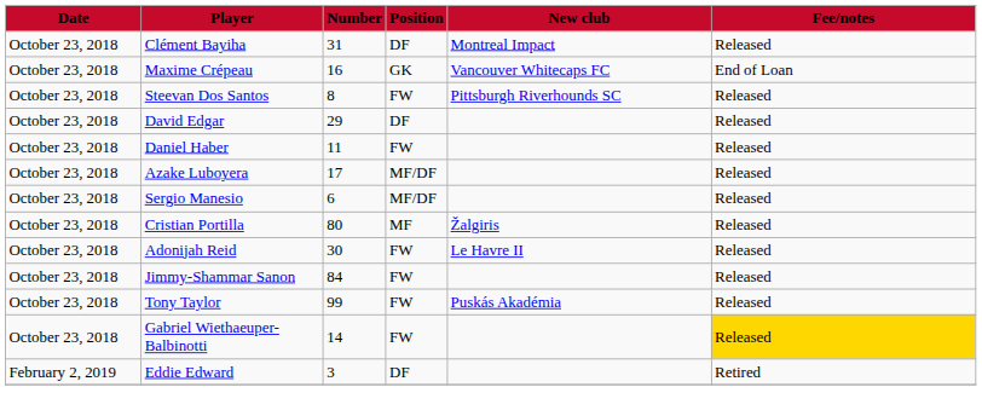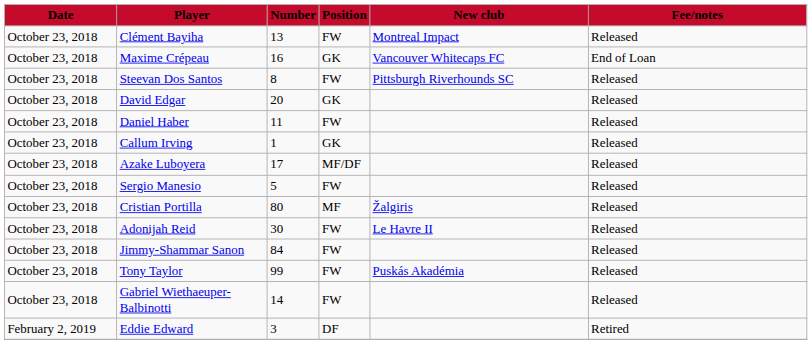 <table class="wikitable" style="text-align:left; font-size:95%;">
 <tr>
 <th style="background:#C50A2C; color:#black; width:125px;">Date</th>
 <th style="background:#C50A2C; color:#black; width:170px;">Player</th>
 <th style="background:#C50A2C; color:#black; width:50px;">Number</th>
 <th style="background:#C50A2C; color:#black; width:50px;">Position</th>
 <th style="background:#C50A2C; color:#black; width:250px;">New club</th>
 <th style="background:#C50A2C; color:#black; width:250px;">Fee/notes</th>
 </tr>
 <tr>
 <td>October 23, 2018</td>
 <td> <a href='#'>Clément Bayiha</a></td>
-<td>31</td>
-<td>DF</td>
+<td>13</td>
+<td>FW</td>
 <td> <a href='#'>Montreal Impact</a></td>
 <td>Released</td>
 </tr>
 <tr>
 <td>October 23, 2018</td>
 <td> <a href='#'>Maxime Crépeau</a></td>
 <td>16</td>
 <td>GK</td>
 <td> <a href='#'>Vancouver Whitecaps FC</a></td>
 <td>End of Loan</td>
 </tr>
 <tr>
 <td>October 23, 2018</td>
 <td> <a href='#'>Steevan Dos Santos</a></td>
 <td>8</td>
 <td>FW</td>
 <td> <a href='#'>Pittsburgh Riverhounds SC</a></td>
 <td>Released</td>
 </tr>
 <tr>
 <td>October 23, 2018</td>
 <td> <a href='#'>David Edgar</a></td>
-<td>29</td>
-<td>DF</td>
+<td>20</td>
+<td>GK</td>
 <td></td>
 <td>Released</td>
 </tr>
 <tr>
 <td>October 23, 2018</td>
 <td> <a href='#'>Daniel Haber</a></td>
 <td>11</td>
 <td>FW</td>
+<td></td>
+<td>Released</td>
+</tr>
+<tr>
+<td>October 23, 2018</td>
+<td> <a href='#'>Callum Irving</a></td>
+<td>1</td>
+<td>GK</td>
 <td></td>
 <td>Released</td>
 </tr>
 <tr>
 <td>October 23, 2018</td>
 <td> <a href='#'>Azake Luboyera</a></td>
 <td>17</td>
 <td>MF/DF</td>
 <td></td>
 <td>Released</td>
 </tr>
 <tr>
 <td>October 23, 2018</td>
 <td> <a href='#'>Sergio Manesio</a></td>
-<td>6</td>
-<td>MF/DF</td>
+<td>5</td>
+<td>FW</td>
 <td></td>
 <td>Released</td>
 </tr>
 <tr>
 <td>October 23, 2018</td>
 <td> <a href='#'>Cristian Portilla</a></td>
 <td>80</td>
 <td>MF</td>
 <td> <a href='#'>Žalgiris</a></td>
 <td>Released</td>
 </tr>
 <tr>
 <td>October 23, 2018</td>
 <td> <a href='#'>Adonijah Reid</a></td>
 <td>30</td>
 <td>FW</td>
 <td> <a href='#'>Le Havre II</a></td>
 <td>Released</td>
 </tr>
 <tr>
 <td>October 23, 2018</td>
 <td> <a href='#'>Jimmy-Shammar Sanon</a></td>
 <td>84</td>
 <td>FW</td>
 <td></td>
 <td>Released</td>
 </tr>
 <tr>
 <td>October 23, 2018</td>
 <td> <a href='#'>Tony Taylor</a></td>
 <td>99</td>
 <td>FW</td>
 <td> <a href='#'>Puskás Akadémia</a></td>
 <td>Released</td>
 </tr>
 <tr>
 <td>October 23, 2018</td>
 <td> <a href='#'>Gabriel Wiethaeuper-Balbinotti</a></td>
 <td>14</td>
 <td>FW</td>
 <td></td>
-<td style="background: gold;">Released</td>
+<td>Released</td>
 </tr>
 <tr>
 <td>February 2, 2019</td>
 <td> <a href='#'>Eddie Edward</a></td>
 <td>3</td>
 <td>DF</td>
 <td></td>
 <td>Retired </td>
 </tr>
 <tr>
 </tr>
 </table>
